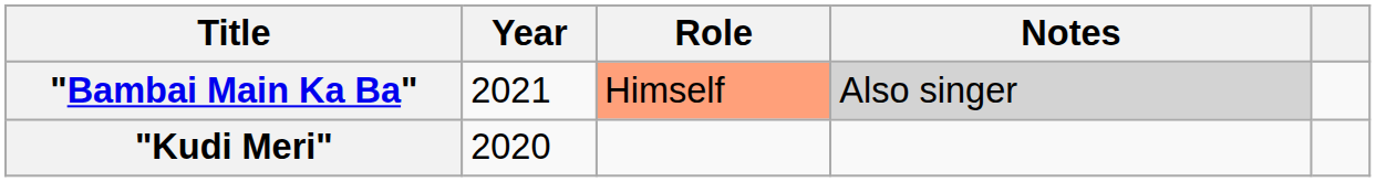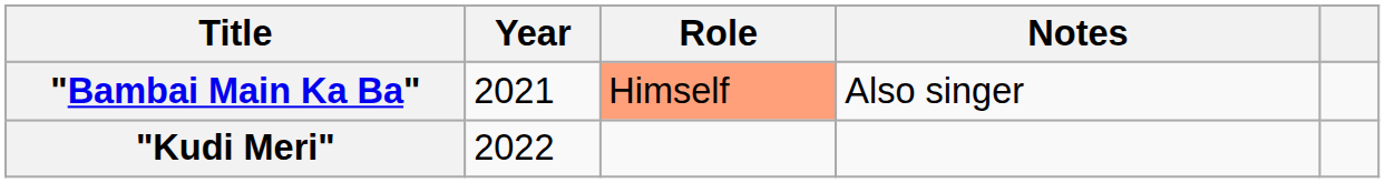 <table class="wikitable plainrowheaders unsortable" style="text-align: margin;">
 <tr>
 <th scope="col" style="width: 18em;">Title</th>
 <th scope="col" style="width: 4em;">Year</th>
 <th scope="col" style="width: 8em;">Role</th>
 <th scope="col" style="width: 20em;">Notes</th>
 <th scope="col" style="width: 2em;"></th>
 </tr>
 <tr>
 <th scope="row">"<a href='#'>Bambai Main Ka Ba</a>"</th>
 <td>2021</td>
 <td style="background: lightsalmon;">Himself</td>
-<td style="background: lightgrey;">Also singer</td>
+<td>Also singer</td>
 <td></td>
 </tr>
 <tr>
 <th scope="row">"Kudi Meri"</th>
-<td>2020</td>
+<td>2022</td>
 <td></td>
 <td></td>
 <td></td>
 </tr>
 </table>
